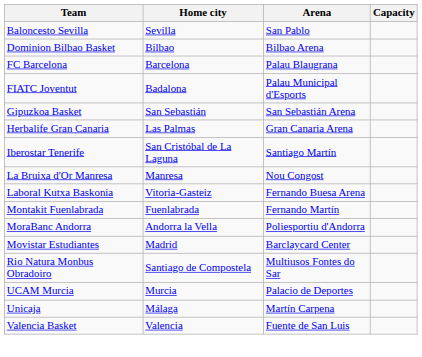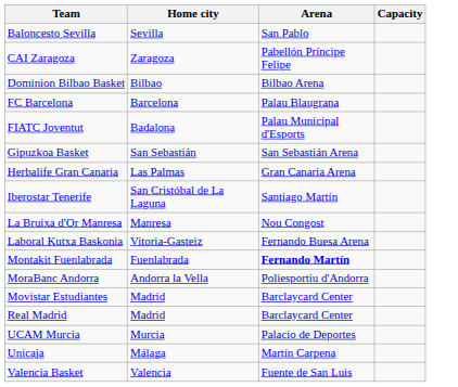 <table class="wikitable sortable">
 <tr>
 <th>Team</th>
 <th width=170>Home city</th>
 <th width=150>Arena</th>
 <th>Capacity</th>
 </tr>
 <tr>
 <td><a href='#'>Baloncesto Sevilla</a></td>
 <td><a href='#'>Sevilla</a></td>
 <td><a href='#'>San Pablo</a></td>
+<td style="text-align:center"></td>
+</tr>
+<tr>
+<td><a href='#'>CAI Zaragoza</a></td>
+<td><a href='#'>Zaragoza</a></td>
+<td><a href='#'>Pabellón Príncipe Felipe</a></td>
 <td style="text-align:center"></td>
 </tr>
 <tr>
 <td><a href='#'>Dominion Bilbao Basket</a></td>
 <td><a href='#'>Bilbao</a></td>
 <td><a href='#'>Bilbao Arena</a></td>
 <td style="text-align:center"></td>
 </tr>
 <tr>
 <td><a href='#'>FC Barcelona</a></td>
 <td><a href='#'>Barcelona</a></td>
 <td><a href='#'>Palau Blaugrana</a></td>
 <td style="text-align:center"></td>
 </tr>
 <tr>
 <td><a href='#'>FIATC Joventut</a></td>
 <td><a href='#'>Badalona</a></td>
 <td><a href='#'>Palau Municipal d'Esports</a></td>
 <td style="text-align:center"></td>
 </tr>
 <tr>
 <td><a href='#'>Gipuzkoa Basket</a></td>
 <td><a href='#'>San Sebastián</a></td>
 <td><a href='#'>San Sebastián Arena</a></td>
 <td style="text-align:center"></td>
 </tr>
 <tr>
 <td><a href='#'>Herbalife Gran Canaria</a></td>
 <td><a href='#'>Las Palmas</a></td>
 <td><a href='#'>Gran Canaria Arena</a></td>
 <td style="text-align:center"></td>
 </tr>
 <tr>
 <td><a href='#'>Iberostar Tenerife</a></td>
 <td><a href='#'>San Cristóbal de La Laguna</a></td>
 <td><a href='#'>Santiago Martín</a></td>
 <td style="text-align:center"></td>
 </tr>
 <tr>
 <td><a href='#'>La Bruixa d'Or Manresa</a></td>
 <td><a href='#'>Manresa</a></td>
 <td><a href='#'>Nou Congost</a></td>
 <td style="text-align:center"></td>
 </tr>
 <tr>
 <td><a href='#'>Laboral Kutxa Baskonia</a></td>
 <td><a href='#'>Vitoria-Gasteiz</a></td>
 <td><a href='#'>Fernando Buesa Arena</a></td>
 <td style="text-align:center"></td>
 </tr>
 <tr>
 <td><a href='#'>Montakit Fuenlabrada</a></td>
 <td><a href='#'>Fuenlabrada</a></td>
-<td><a href='#'>Fernando Martín</a></td>
+<td><strong><a href='#'>Fernando Martín</a></strong></td>
 <td style="text-align:center"></td>
 </tr>
 <tr>
 <td><a href='#'>MoraBanc Andorra</a></td>
 <td><a href='#'>Andorra la Vella</a></td>
 <td><a href='#'>Poliesportiu d'Andorra</a></td>
 <td style="text-align:center"></td>
 </tr>
 <tr>
 <td><a href='#'>Movistar Estudiantes</a></td>
 <td><a href='#'>Madrid</a></td>
 <td><a href='#'>Barclaycard Center</a></td>
 <td style="text-align:center"></td>
 </tr>
 <tr>
-<td><a href='#'>Rio Natura Monbus Obradoiro</a></td>
-<td><a href='#'>Santiago de Compostela</a></td>
-<td><a href='#'>Multiusos Fontes do Sar</a></td>
+<td><a href='#'>Real Madrid</a></td>
+<td><a href='#'>Madrid</a></td>
+<td><a href='#'>Barclaycard Center</a></td>
 <td style="text-align:center"></td>
 </tr>
 <tr>
 <td><a href='#'>UCAM Murcia</a></td>
 <td><a href='#'>Murcia</a></td>
 <td><a href='#'>Palacio de Deportes</a></td>
 <td style="text-align:center"></td>
 </tr>
 <tr>
 <td><a href='#'>Unicaja</a></td>
 <td><a href='#'>Málaga</a></td>
 <td><a href='#'>Martín Carpena</a></td>
 <td style="text-align:center"></td>
 </tr>
 <tr>
 <td><a href='#'>Valencia Basket</a></td>
 <td><a href='#'>Valencia</a></td>
 <td><a href='#'>Fuente de San Luis</a></td>
 <td style="text-align:center"></td>
 </tr>
 </table>
